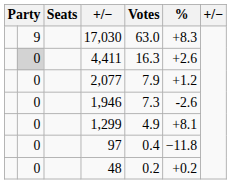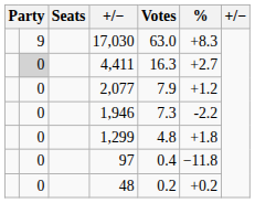 <table class="wikitable" style="text-align:right">
 <tr>
 <th colspan="2">Party</th>
 <th>Seats</th>
 <th>+/−</th>
 <th>Votes</th>
 <th>%</th>
 <th>+/−</th>
 </tr>
 <tr>
 <td></td>
 <td>9</td>
 <td></td>
 <td>17,030</td>
 <td>63.0</td>
 <td><span>+8.3</span></td>
 </tr>
 <tr>
 <td></td>
 <td style="background: lightgrey;">0</td>
 <td></td>
 <td>4,411</td>
 <td>16.3</td>
-<td><span>+2.6</span></td>
+<td><span>+2.7</span></td>
 </tr>
 <tr>
 <td></td>
 <td>0</td>
 <td></td>
 <td>2,077</td>
 <td>7.9</td>
 <td><span>+1.2</span></td>
 </tr>
 <tr>
 <td></td>
 <td>0</td>
 <td></td>
 <td>1,946</td>
 <td>7.3</td>
-<td><span>-2.6</span></td>
+<td><span>-2.2</span></td>
 </tr>
 <tr>
 <td></td>
 <td>0</td>
 <td></td>
 <td>1,299</td>
-<td>4.9</td>
-<td><span>+8.1</span></td>
+<td>4.8</td>
+<td><span>+1.8</span></td>
 </tr>
 <tr>
 <td></td>
 <td>0</td>
 <td></td>
 <td>97</td>
 <td>0.4</td>
 <td><span>−11.8</span></td>
 </tr>
 <tr>
 <td></td>
 <td>0</td>
 <td></td>
 <td>48</td>
 <td>0.2</td>
 <td><span>+0.2</span></td>
 </tr>
 </table>
